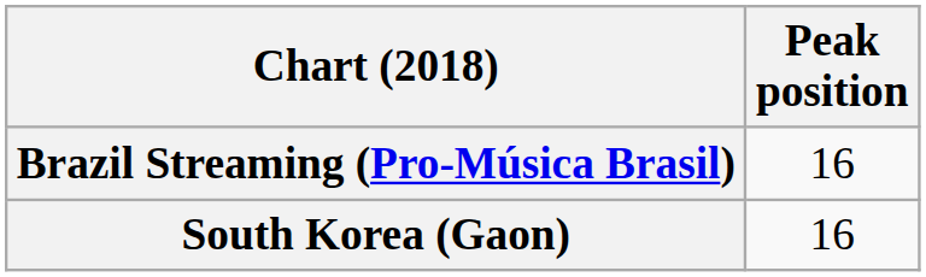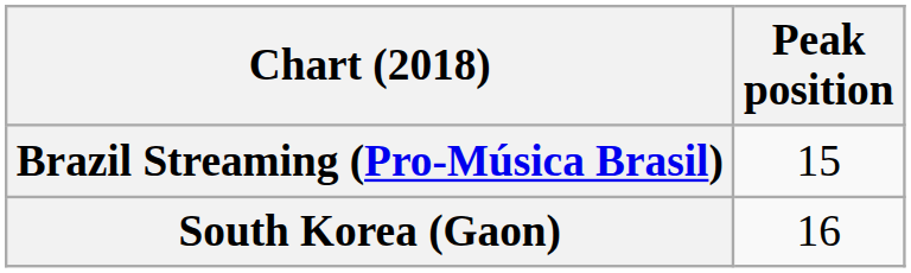 <table class="wikitable plainrowheaders" style="text-align:center">
 <tr>
 <th scope="col">Chart (2018)</th>
 <th scope="col">Peak<br>position</th>
 </tr>
 <tr>
 <th scope="row">Brazil Streaming (<a href='#'>Pro-Música Brasil</a>)</th>
-<td>16</td>
+<td>15</td>
 </tr>
 <tr>
 <th scope="row">South Korea (Gaon)</th>
 <td>16</td>
 </tr>
 </table>
